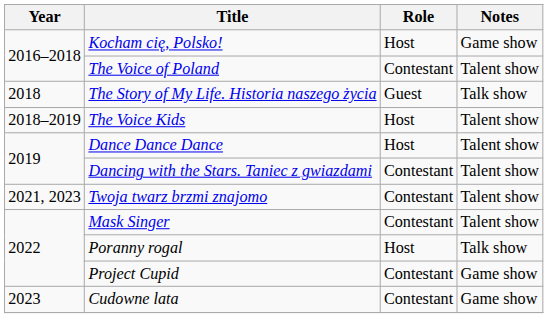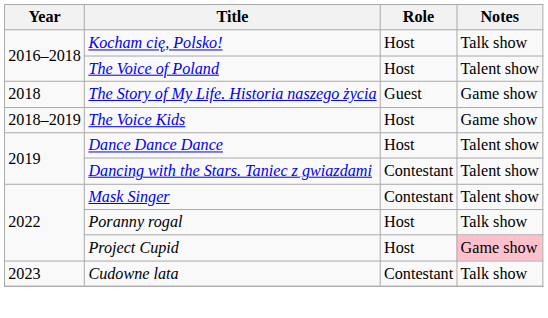 <table class="wikitable plainrowheaders sortable">
 <tr>
 <th scope="col">Year</th>
 <th scope="col">Title</th>
 <th scope="col">Role</th>
 <th scope="col" class="unsortable">Notes</th>
 </tr>
 <tr>
 <td rowspan=2>2016–2018</td>
 <td><em><a href='#'>Kocham cię, Polsko!</a></em></td>
 <td>Host</td>
-<td>Game show</td>
+<td>Talk show</td>
 </tr>
 <tr>
 <td><em><a href='#'>The Voice of Poland</a></em></td>
-<td>Contestant</td>
+<td>Host</td>
 <td>Talent show</td>
 </tr>
 <tr>
 <td>2018</td>
 <td><em><a href='#'>The Story of My Life. Historia naszego życia</a></em></td>
 <td>Guest</td>
-<td>Talk show</td>
+<td>Game show</td>
 </tr>
 <tr>
 <td>2018–2019</td>
 <td><em><a href='#'>The Voice Kids</a></em></td>
 <td>Host</td>
-<td>Talent show</td>
+<td>Game show</td>
 </tr>
 <tr>
 <td rowspan=2>2019</td>
 <td><em><a href='#'>Dance Dance Dance</a></em></td>
 <td>Host</td>
 <td>Talent show</td>
 </tr>
 <tr>
 <td><em><a href='#'>Dancing with the Stars. Taniec z gwiazdami</a></em></td>
-<td>Contestant</td>
-<td>Talent show</td>
-</tr>
-<tr>
-<td>2021, 2023</td>
-<td><em><a href='#'>Twoja twarz brzmi znajomo</a></em></td>
 <td>Contestant</td>
 <td>Talent show</td>
 </tr>
 <tr>
 <td rowspan=3>2022</td>
 <td><em><a href='#'>Mask Singer</a></em></td>
 <td>Contestant</td>
 <td>Talent show</td>
 </tr>
 <tr>
 <td><em>Poranny rogal</em></td>
 <td>Host</td>
 <td>Talk show</td>
 </tr>
 <tr>
 <td><em>Project Cupid</em></td>
-<td>Contestant</td>
-<td>Game show</td>
+<td>Host</td>
+<td style="background: pink;">Game show</td>
 </tr>
 <tr>
 <td>2023</td>
 <td><em> Cudowne lata</em></td>
 <td>Contestant</td>
-<td>Game show</td>
+<td>Talk show</td>
 </tr>
 <tr>
 </tr>
 </table>
